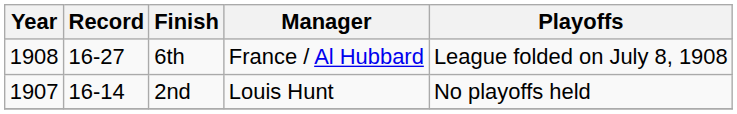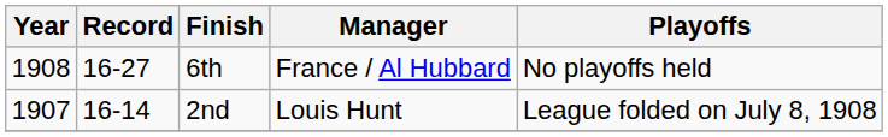 <table class="wikitable">
 <tr>
 <th>Year</th>
 <th>Record</th>
 <th>Finish</th>
 <th>Manager</th>
 <th>Playoffs</th>
 </tr>
 <tr>
 <td>1908</td>
 <td>16-27</td>
 <td>6th</td>
 <td>France / <a href='#'>Al Hubbard</a></td>
-<td>League folded on July 8, 1908</td>
+<td>No playoffs held</td>
 </tr>
 <tr>
 <td>1907</td>
 <td>16-14</td>
 <td>2nd</td>
 <td>Louis Hunt</td>
-<td>No playoffs held</td>
+<td>League folded on July 8, 1908</td>
 </tr>
 <tr>
 </tr>
 </table>
